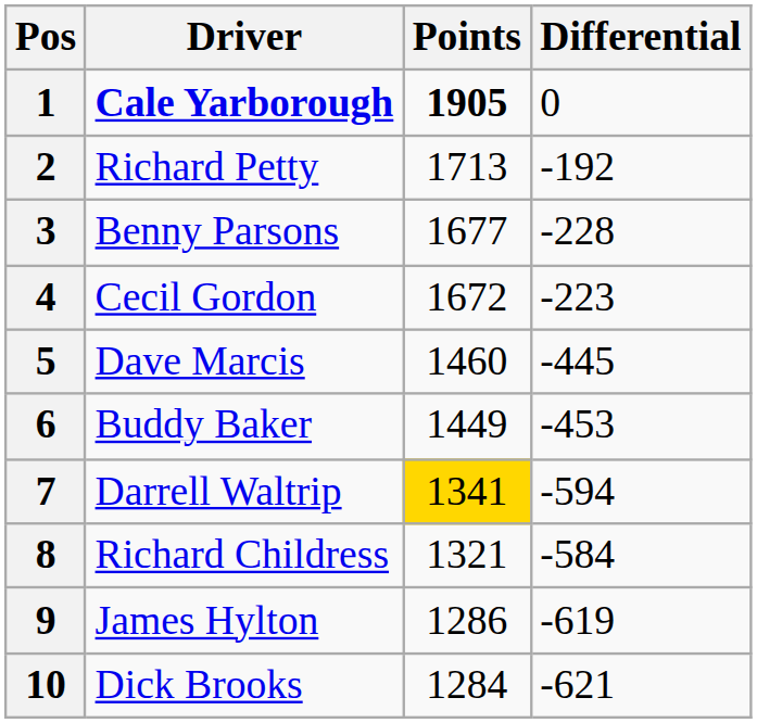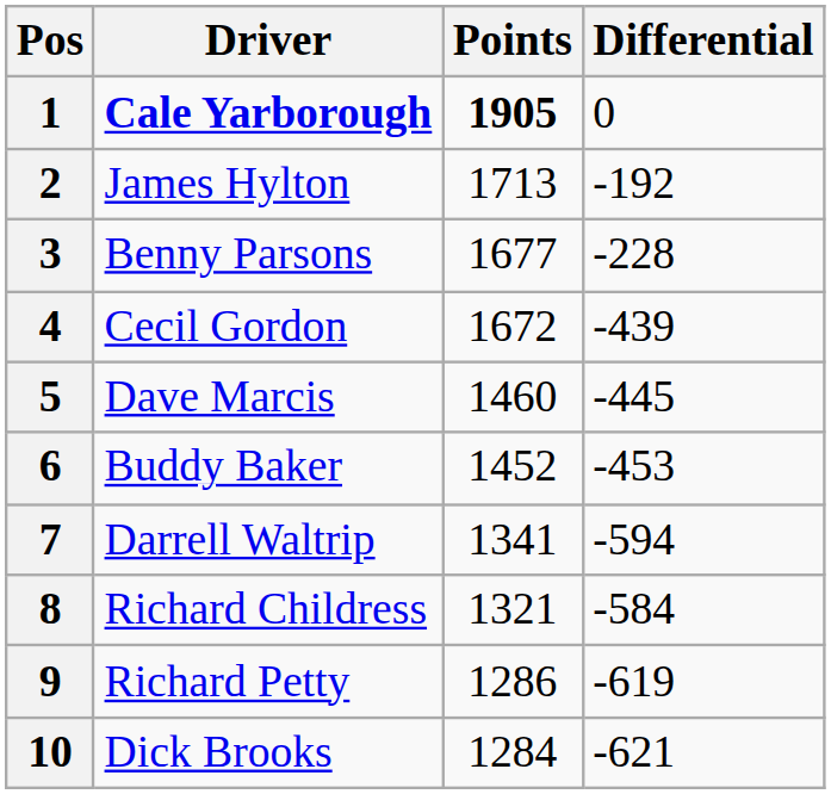 <table class="wikitable">
 <tr>
 <th>Pos</th>
 <th>Driver</th>
 <th>Points</th>
 <th>Differential</th>
 </tr>
 <tr>
 <th>1 </th>
 <td><strong><a href='#'>Cale Yarborough</a></strong></td>
 <td style="text-align:center;"><strong>1905</strong></td>
 <td>0</td>
 </tr>
 <tr>
 <th>2 </th>
-<td><a href='#'>Richard Petty</a></td>
+<td><a href='#'>James Hylton</a></td>
 <td style="text-align:center;">1713</td>
 <td>-192</td>
 </tr>
 <tr>
 <th>3 </th>
 <td><a href='#'>Benny Parsons</a></td>
 <td style="text-align:center;">1677</td>
 <td>-228</td>
 </tr>
 <tr>
 <th>4 </th>
 <td><a href='#'>Cecil Gordon</a></td>
 <td style="text-align:center;">1672</td>
-<td>-223</td>
+<td>-439</td>
 </tr>
 <tr>
 <th>5 </th>
 <td><a href='#'>Dave Marcis</a></td>
 <td style="text-align:center;">1460</td>
 <td>-445</td>
 </tr>
 <tr>
 <th>6 </th>
 <td><a href='#'>Buddy Baker</a></td>
-<td style="text-align:center;">1449</td>
+<td style="text-align:center;">1452</td>
 <td>-453</td>
 </tr>
 <tr>
 <th>7 </th>
 <td><a href='#'>Darrell Waltrip</a></td>
-<td style="background: gold; text-align:center;">1341</td>
+<td style="text-align:center;">1341</td>
 <td>-594</td>
 </tr>
 <tr>
 <th>8 </th>
 <td><a href='#'>Richard Childress</a></td>
 <td style="text-align:center;">1321</td>
 <td>-584</td>
 </tr>
 <tr>
 <th>9 </th>
-<td><a href='#'>James Hylton</a></td>
+<td><a href='#'>Richard Petty</a></td>
 <td style="text-align:center;">1286</td>
 <td>-619</td>
 </tr>
 <tr>
 <th>10 </th>
 <td><a href='#'>Dick Brooks</a></td>
 <td style="text-align:center;">1284</td>
 <td>-621</td>
 </tr>
 </table>
